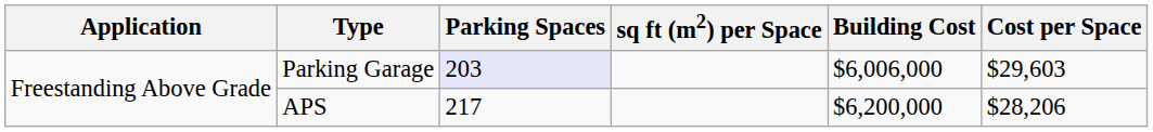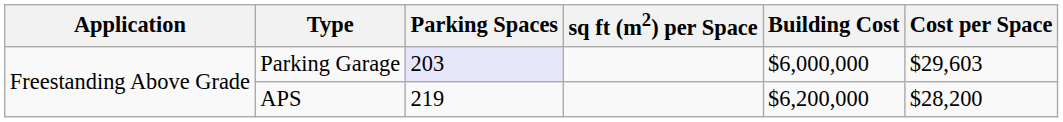 <table class="wikitable">
 <tr>
 <th>Application</th>
 <th>Type</th>
 <th>Parking Spaces</th>
 <th>sq ft (m<sup>2</sup>) per Space</th>
 <th>Building Cost</th>
 <th>Cost per Space</th>
 </tr>
 <tr>
 <td rowspan="2">Freestanding Above Grade</td>
 <td>Parking Garage</td>
 <td style="background: lavender;">203</td>
 <td></td>
-<td>$6,006,000</td>
+<td>$6,000,000</td>
 <td>$29,603</td>
 </tr>
 <tr>
 <td>APS</td>
-<td>217</td>
+<td>219</td>
 <td></td>
 <td>$6,200,000</td>
-<td>$28,206</td>
+<td>$28,200</td>
 </tr>
 </table>
